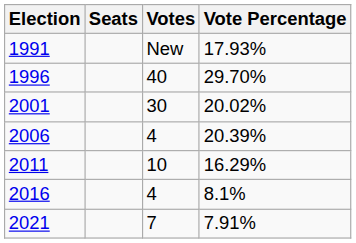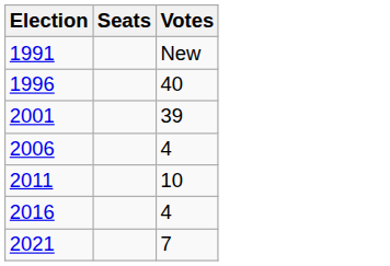 <table class="wikitable sortable">
 <tr>
 <th>Election</th>
 <th>Seats</th>
 <th>Votes</th>
-<th>Vote Percentage</th>
 </tr>
 <tr>
 <td><a href='#'>1991</a></td>
 <td></td>
 <td>New</td>
-<td>17.93%</td>
 </tr>
 <tr>
 <td><a href='#'>1996</a></td>
 <td></td>
 <td> 40</td>
-<td>29.70%</td>
 </tr>
 <tr>
 <td><a href='#'>2001</a></td>
 <td></td>
-<td>30</td>
-<td>20.02%</td>
+<td>39</td>
 </tr>
 <tr>
 <td><a href='#'>2006</a></td>
 <td></td>
 <td> 4</td>
-<td>20.39%</td>
 </tr>
 <tr>
 <td><a href='#'>2011</a></td>
 <td></td>
 <td>10</td>
-<td>16.29%</td>
 </tr>
 <tr>
 <td><a href='#'>2016</a></td>
 <td></td>
 <td>4</td>
-<td>8.1%</td>
 </tr>
 <tr>
 <td><a href='#'>2021</a></td>
 <td></td>
 <td>7</td>
-<td>7.91%</td>
 </tr>
 </table>
